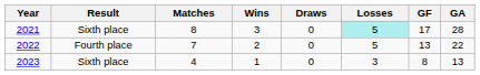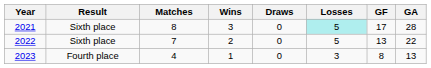 <table class="wikitable sortable"  style="text-align:center; font-size:90%; width:650px;">
 <tr>
 <th data-sort-type="number">Year</th>
 <th data-sort-type="number">Result</th>
 <th data-sort-type="number">Matches</th>
 <th data-sort-type="number">Wins</th>
 <th data-sort-type="number">Draws</th>
 <th data-sort-type="number">Losses</th>
 <th data-sort-type="number">GF</th>
 <th data-sort-type="number">GA</th>
 </tr>
 <tr>
 <td> <a href='#'>2021</a></td>
 <td>Sixth place</td>
 <td>8</td>
 <td>3</td>
 <td>0</td>
 <td style="background: paleturquoise;">5</td>
 <td>17</td>
 <td>28</td>
 </tr>
 <tr>
 <td> <a href='#'>2022</a></td>
-<td>Fourth place</td>
+<td>Sixth place</td>
 <td>7</td>
 <td>2</td>
 <td>0</td>
 <td>5</td>
 <td>13</td>
 <td>22</td>
 </tr>
 <tr>
 <td> <a href='#'>2023</a></td>
-<td>Sixth place</td>
+<td>Fourth place</td>
 <td>4</td>
 <td>1</td>
 <td>0</td>
 <td>3</td>
 <td>8</td>
 <td>13</td>
 </tr>
 </table>
